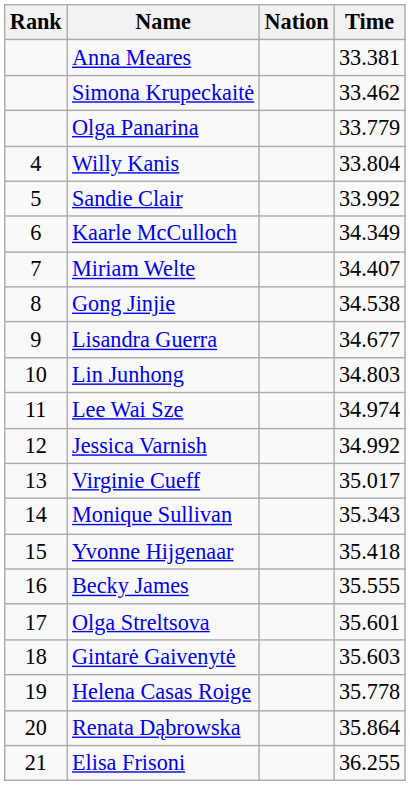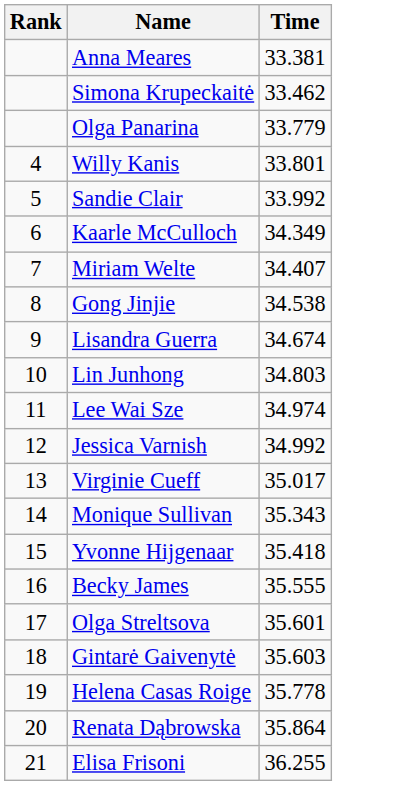 <table class="wikitable sortable" style="text-align:center">
 <tr>
 <th>Rank</th>
 <th>Name</th>
-<th>Nation</th>
 <th>Time</th>
 </tr>
 <tr>
 <td></td>
 <td align=left><a href='#'>Anna Meares</a></td>
-<td align=left></td>
 <td>33.381</td>
 </tr>
 <tr>
 <td></td>
 <td align=left><a href='#'>Simona Krupeckaitė</a></td>
-<td align=left></td>
 <td>33.462</td>
 </tr>
 <tr>
 <td></td>
 <td align=left><a href='#'>Olga Panarina</a></td>
-<td align=left></td>
 <td>33.779</td>
 </tr>
 <tr>
 <td>4</td>
 <td align=left><a href='#'>Willy Kanis</a></td>
-<td align=left></td>
-<td>33.804</td>
+<td>33.801</td>
 </tr>
 <tr>
 <td>5</td>
 <td align=left><a href='#'>Sandie Clair</a></td>
-<td align=left></td>
 <td>33.992</td>
 </tr>
 <tr>
 <td>6</td>
 <td align=left><a href='#'>Kaarle McCulloch</a></td>
-<td align=left></td>
 <td>34.349</td>
 </tr>
 <tr>
 <td>7</td>
 <td align=left><a href='#'>Miriam Welte</a></td>
-<td align=left></td>
 <td>34.407</td>
 </tr>
 <tr>
 <td>8</td>
 <td align=left><a href='#'>Gong Jinjie</a></td>
-<td align=left></td>
 <td>34.538</td>
 </tr>
 <tr>
 <td>9</td>
 <td align=left><a href='#'>Lisandra Guerra</a></td>
-<td align=left></td>
-<td>34.677</td>
+<td>34.674</td>
 </tr>
 <tr>
 <td>10</td>
 <td align=left><a href='#'>Lin Junhong</a></td>
-<td align=left></td>
 <td>34.803</td>
 </tr>
 <tr>
 <td>11</td>
 <td align=left><a href='#'>Lee Wai Sze</a></td>
-<td align=left></td>
 <td>34.974</td>
 </tr>
 <tr>
 <td>12</td>
 <td align=left><a href='#'>Jessica Varnish</a></td>
-<td align=left></td>
 <td>34.992</td>
 </tr>
 <tr>
 <td>13</td>
 <td align=left><a href='#'>Virginie Cueff</a></td>
-<td align=left></td>
 <td>35.017</td>
 </tr>
 <tr>
 <td>14</td>
 <td align=left><a href='#'>Monique Sullivan</a></td>
-<td align=left></td>
 <td>35.343</td>
 </tr>
 <tr>
 <td>15</td>
 <td align=left><a href='#'>Yvonne Hijgenaar</a></td>
-<td align=left></td>
 <td>35.418</td>
 </tr>
 <tr>
 <td>16</td>
 <td align=left><a href='#'>Becky James</a></td>
-<td align=left></td>
 <td>35.555</td>
 </tr>
 <tr>
 <td>17</td>
 <td align=left><a href='#'>Olga Streltsova</a></td>
-<td align=left></td>
 <td>35.601</td>
 </tr>
 <tr>
 <td>18</td>
 <td align=left><a href='#'>Gintarė Gaivenytė</a></td>
-<td align=left></td>
 <td>35.603</td>
 </tr>
 <tr>
 <td>19</td>
 <td align=left><a href='#'>Helena Casas Roige</a></td>
-<td align=left></td>
 <td>35.778</td>
 </tr>
 <tr>
 <td>20</td>
 <td align=left><a href='#'>Renata Dąbrowska</a></td>
-<td align=left></td>
 <td>35.864</td>
 </tr>
 <tr>
 <td>21</td>
 <td align=left><a href='#'>Elisa Frisoni</a></td>
-<td align=left></td>
 <td>36.255</td>
 </tr>
 </table>
